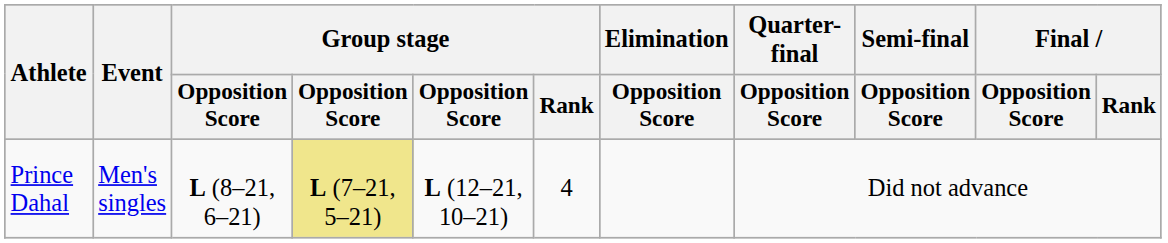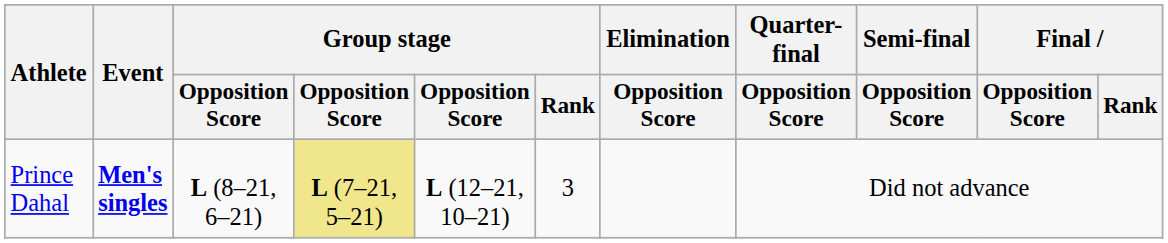 <table class="wikitable" style="font-size:90%">
 <tr>
 <th rowspan="2">Athlete</th>
 <th rowspan="2">Event</th>
 <th colspan="4">Group stage</th>
 <th>Elimination</th>
 <th>Quarter-final</th>
 <th>Semi-final</th>
 <th colspan="2">Final / </th>
 </tr>
 <tr style="font-size:95%">
 <th>Opposition<br>Score</th>
 <th>Opposition<br>Score</th>
 <th>Opposition<br>Score</th>
 <th>Rank</th>
 <th>Opposition<br>Score</th>
 <th>Opposition<br>Score</th>
 <th>Opposition<br>Score</th>
 <th>Opposition<br>Score</th>
 <th>Rank</th>
 </tr>
 <tr align="center">
 <td align="left"><a href='#'>Prince Dahal</a></td>
-<td align="left"><a href='#'>Men's singles</a></td>
+<td align="left"><strong><a href='#'>Men's singles</a></strong></td>
 <td><br><strong>L</strong> (8–21, 6–21)</td>
 <td style="background: khaki;"><br><strong>L</strong> (7–21, 5–21)</td>
 <td><br><strong>L</strong> (12–21, 10–21)</td>
-<td>4</td>
+<td>3</td>
 <td></td>
 <td colspan="4">Did not advance</td>
 </tr>
 </table>
